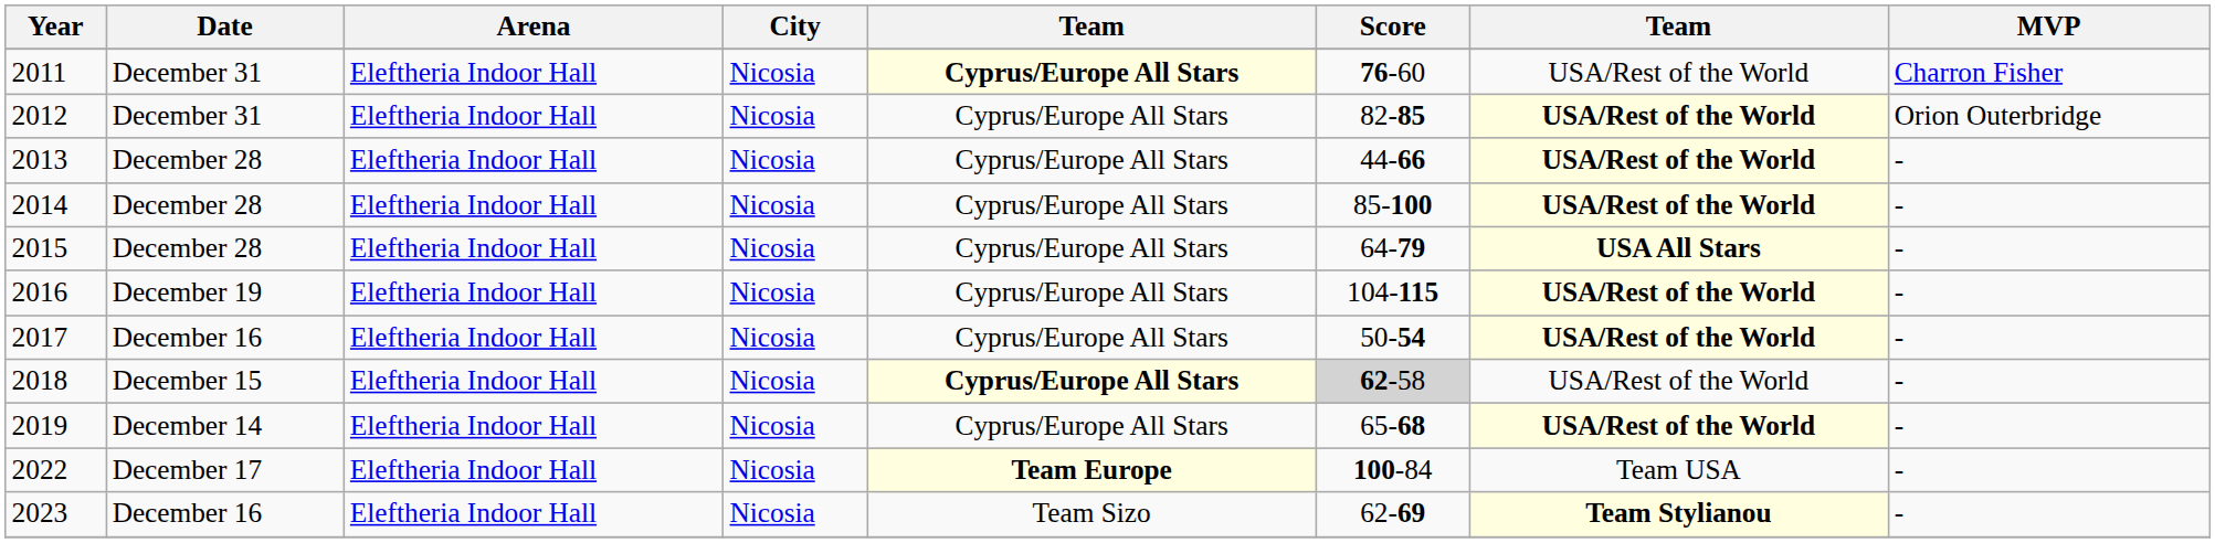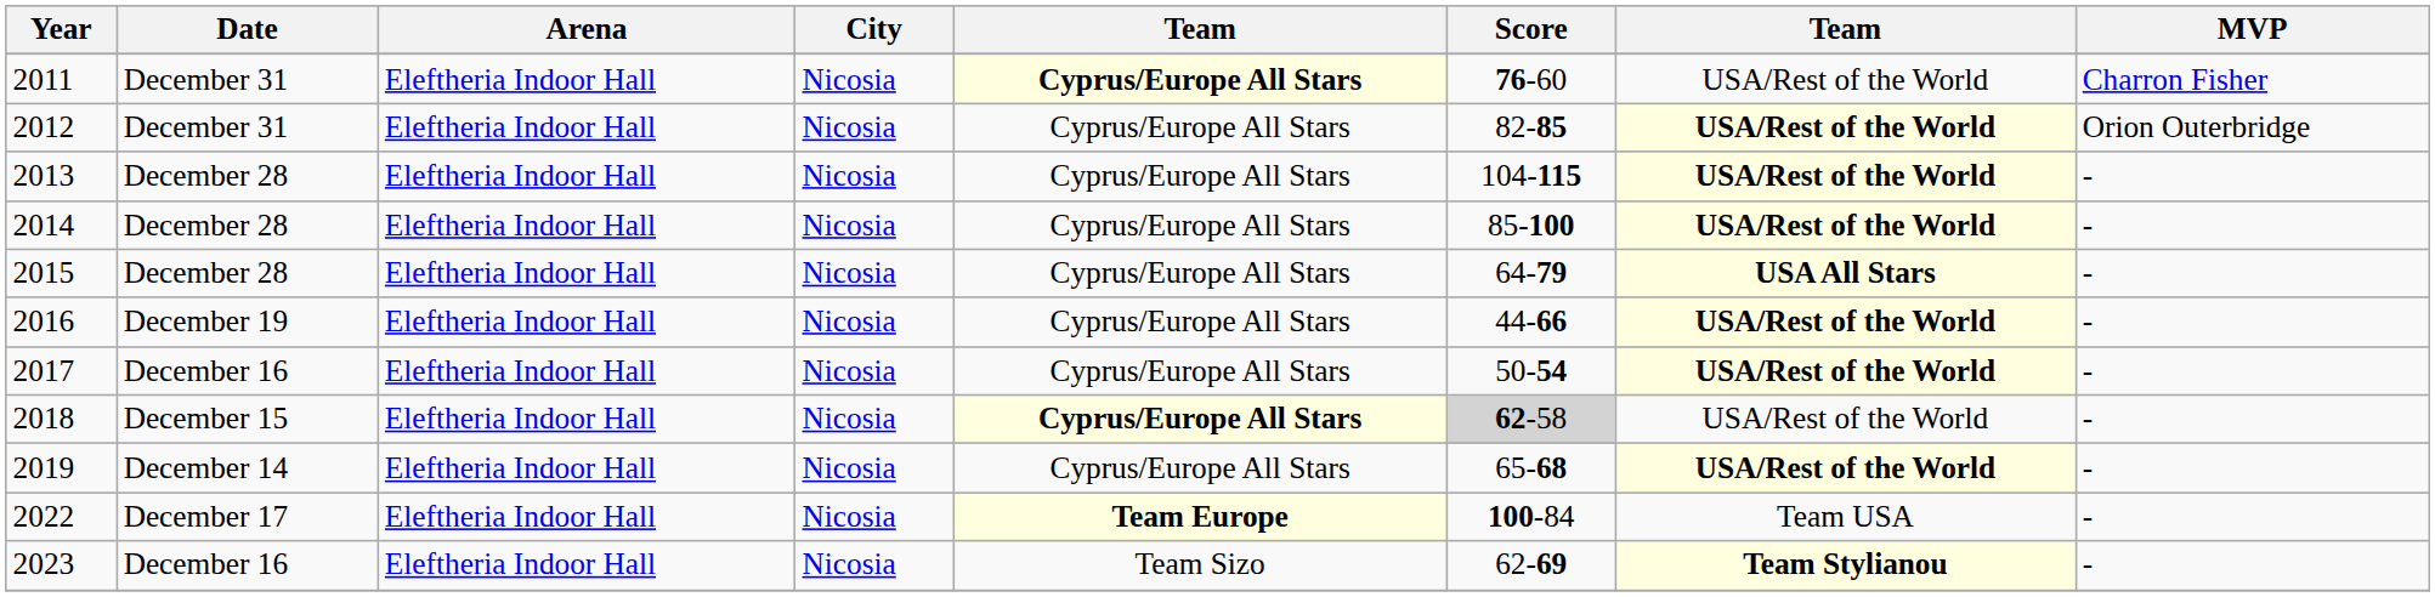 <table class="wikitable sortable" width=100%>
 <tr bgcolor=>
 <th>Year</th>
 <th>Date</th>
 <th>Arena</th>
 <th>City</th>
 <th>Team</th>
 <th>Score</th>
 <th>Team</th>
 <th>MVP</th>
 </tr>
 <tr>
 </tr>
 <tr>
 <td>2011 </td>
 <td>December 31</td>
 <td><a href='#'>Eleftheria Indoor Hall</a></td>
 <td><a href='#'>Nicosia</a></td>
 <td bgcolor=lightyellow align="center"><strong>Cyprus/Europe All Stars</strong></td>
 <td align="center"><strong>76</strong>-60</td>
 <td align="center">USA/Rest of the World</td>
 <td align="left"> <a href='#'>Charron Fisher</a></td>
 </tr>
 <tr>
 <td>2012 </td>
 <td>December 31</td>
 <td><a href='#'>Eleftheria Indoor Hall</a></td>
 <td><a href='#'>Nicosia</a></td>
 <td align="center">Cyprus/Europe All Stars</td>
 <td align="center">82-<strong>85</strong></td>
 <td bgcolor=lightyellow align="center"><strong>USA/Rest of the World</strong></td>
 <td align="left"> Orion Outerbridge</td>
 </tr>
 <tr>
 <td>2013 </td>
 <td>December 28</td>
 <td><a href='#'>Eleftheria Indoor Hall</a></td>
 <td><a href='#'>Nicosia</a></td>
 <td align="center">Cyprus/Europe All Stars</td>
-<td align="center">44-<strong>66</strong></td>
+<td align="center">104-<strong>115</strong></td>
 <td bgcolor=lightyellow align="center"><strong>USA/Rest of the World</strong></td>
 <td align="left">-</td>
 </tr>
 <tr>
 <td>2014 </td>
 <td>December 28</td>
 <td><a href='#'>Eleftheria Indoor Hall</a></td>
 <td><a href='#'>Nicosia</a></td>
 <td align="center">Cyprus/Europe All Stars</td>
 <td align="center">85-<strong>100</strong></td>
 <td bgcolor=lightyellow align="center"><strong>USA/Rest of the World</strong></td>
 <td align="left">-</td>
 </tr>
 <tr>
 <td>2015 </td>
 <td>December 28</td>
 <td><a href='#'>Eleftheria Indoor Hall</a></td>
 <td><a href='#'>Nicosia</a></td>
 <td align="center">Cyprus/Europe All Stars</td>
 <td align="center">64-<strong>79</strong></td>
 <td bgcolor=lightyellow align="center"><strong>USA All Stars</strong></td>
 <td align="left">-</td>
 </tr>
 <tr>
 <td>2016 </td>
 <td>December 19</td>
 <td><a href='#'>Eleftheria Indoor Hall</a></td>
 <td><a href='#'>Nicosia</a></td>
 <td align="center">Cyprus/Europe All Stars</td>
-<td align="center">104-<strong>115</strong></td>
+<td align="center">44-<strong>66</strong></td>
 <td bgcolor=lightyellow align="center"><strong>USA/Rest of the World</strong></td>
 <td align="left">-</td>
 </tr>
 <tr>
 <td>2017 </td>
 <td>December 16</td>
 <td><a href='#'>Eleftheria Indoor Hall</a></td>
 <td><a href='#'>Nicosia</a></td>
 <td align="center">Cyprus/Europe All Stars</td>
 <td align="center">50-<strong>54</strong></td>
 <td bgcolor=lightyellow align="center"><strong>USA/Rest of the World</strong></td>
 <td align="left">-</td>
 </tr>
 <tr>
 <td>2018 </td>
 <td>December 15</td>
 <td><a href='#'>Eleftheria Indoor Hall</a></td>
 <td><a href='#'>Nicosia</a></td>
 <td bgcolor=lightyellow align="center"><strong>Cyprus/Europe All Stars</strong></td>
 <td align="center" style="background: lightgrey;"><strong>62</strong>-58</td>
 <td align="center">USA/Rest of the World</td>
 <td align="left">-</td>
 </tr>
 <tr>
 <td>2019 </td>
 <td>December 14</td>
 <td><a href='#'>Eleftheria Indoor Hall</a></td>
 <td><a href='#'>Nicosia</a></td>
 <td align="center">Cyprus/Europe All Stars</td>
 <td align="center">65-<strong>68</strong></td>
 <td bgcolor=lightyellow align="center"><strong>USA/Rest of the World</strong></td>
 <td align="left">-</td>
 </tr>
 <tr>
 <td>2022 </td>
 <td>December 17</td>
 <td><a href='#'>Eleftheria Indoor Hall</a></td>
 <td><a href='#'>Nicosia</a></td>
 <td bgcolor=lightyellow align="center"><strong>Team Europe</strong></td>
 <td align="center"><strong>100</strong>-84</td>
 <td align="center">Team USA</td>
 <td align="left">-</td>
 </tr>
 <tr>
 <td>2023 </td>
 <td>December 16</td>
 <td><a href='#'>Eleftheria Indoor Hall</a></td>
 <td><a href='#'>Nicosia</a></td>
 <td align="center">Team Sizo</td>
 <td align="center">62-<strong>69</strong></td>
 <td bgcolor=lightyellow align="center"><strong>Team Stylianou</strong></td>
 <td align="left">-</td>
 </tr>
 <tr>
 </tr>
 </table>
